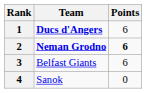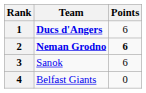 <table class="wikitable" style="text-align: center;">
 <tr>
 <th>Rank</th>
 <th>Team</th>
 <th>Points</th>
 </tr>
 <tr>
 <th>1</th>
 <td style="text-align: left;"> <strong><a href='#'>Ducs d'Angers</a></strong></td>
 <td>6</td>
 </tr>
 <tr>
 <th>2</th>
 <td style="text-align: left;"> <strong><a href='#'>Neman Grodno</a></strong></td>
 <td><strong>6</strong></td>
 </tr>
 <tr>
 <th>3</th>
-<td style="text-align: left;"> <a href='#'>Belfast Giants</a></td>
+<td style="text-align: left;"> <a href='#'>Sanok</a></td>
 <td>6</td>
 </tr>
 <tr>
 <th>4</th>
-<td style="text-align: left;"> <a href='#'>Sanok</a></td>
+<td style="text-align: left;"> <a href='#'>Belfast Giants</a></td>
 <td>0</td>
 </tr>
 </table>
